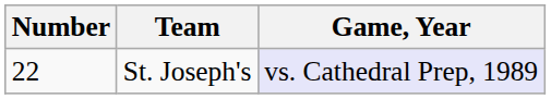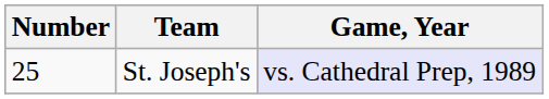 <table class="wikitable">
 <tr>
 <th>Number</th>
 <th>Team</th>
 <th>Game, Year</th>
 </tr>
 <tr>
-<td>22</td>
+<td>25</td>
 <td>St. Joseph's</td>
 <td style="background: lavender;">vs. Cathedral Prep, 1989</td>
 </tr>
 </table>
